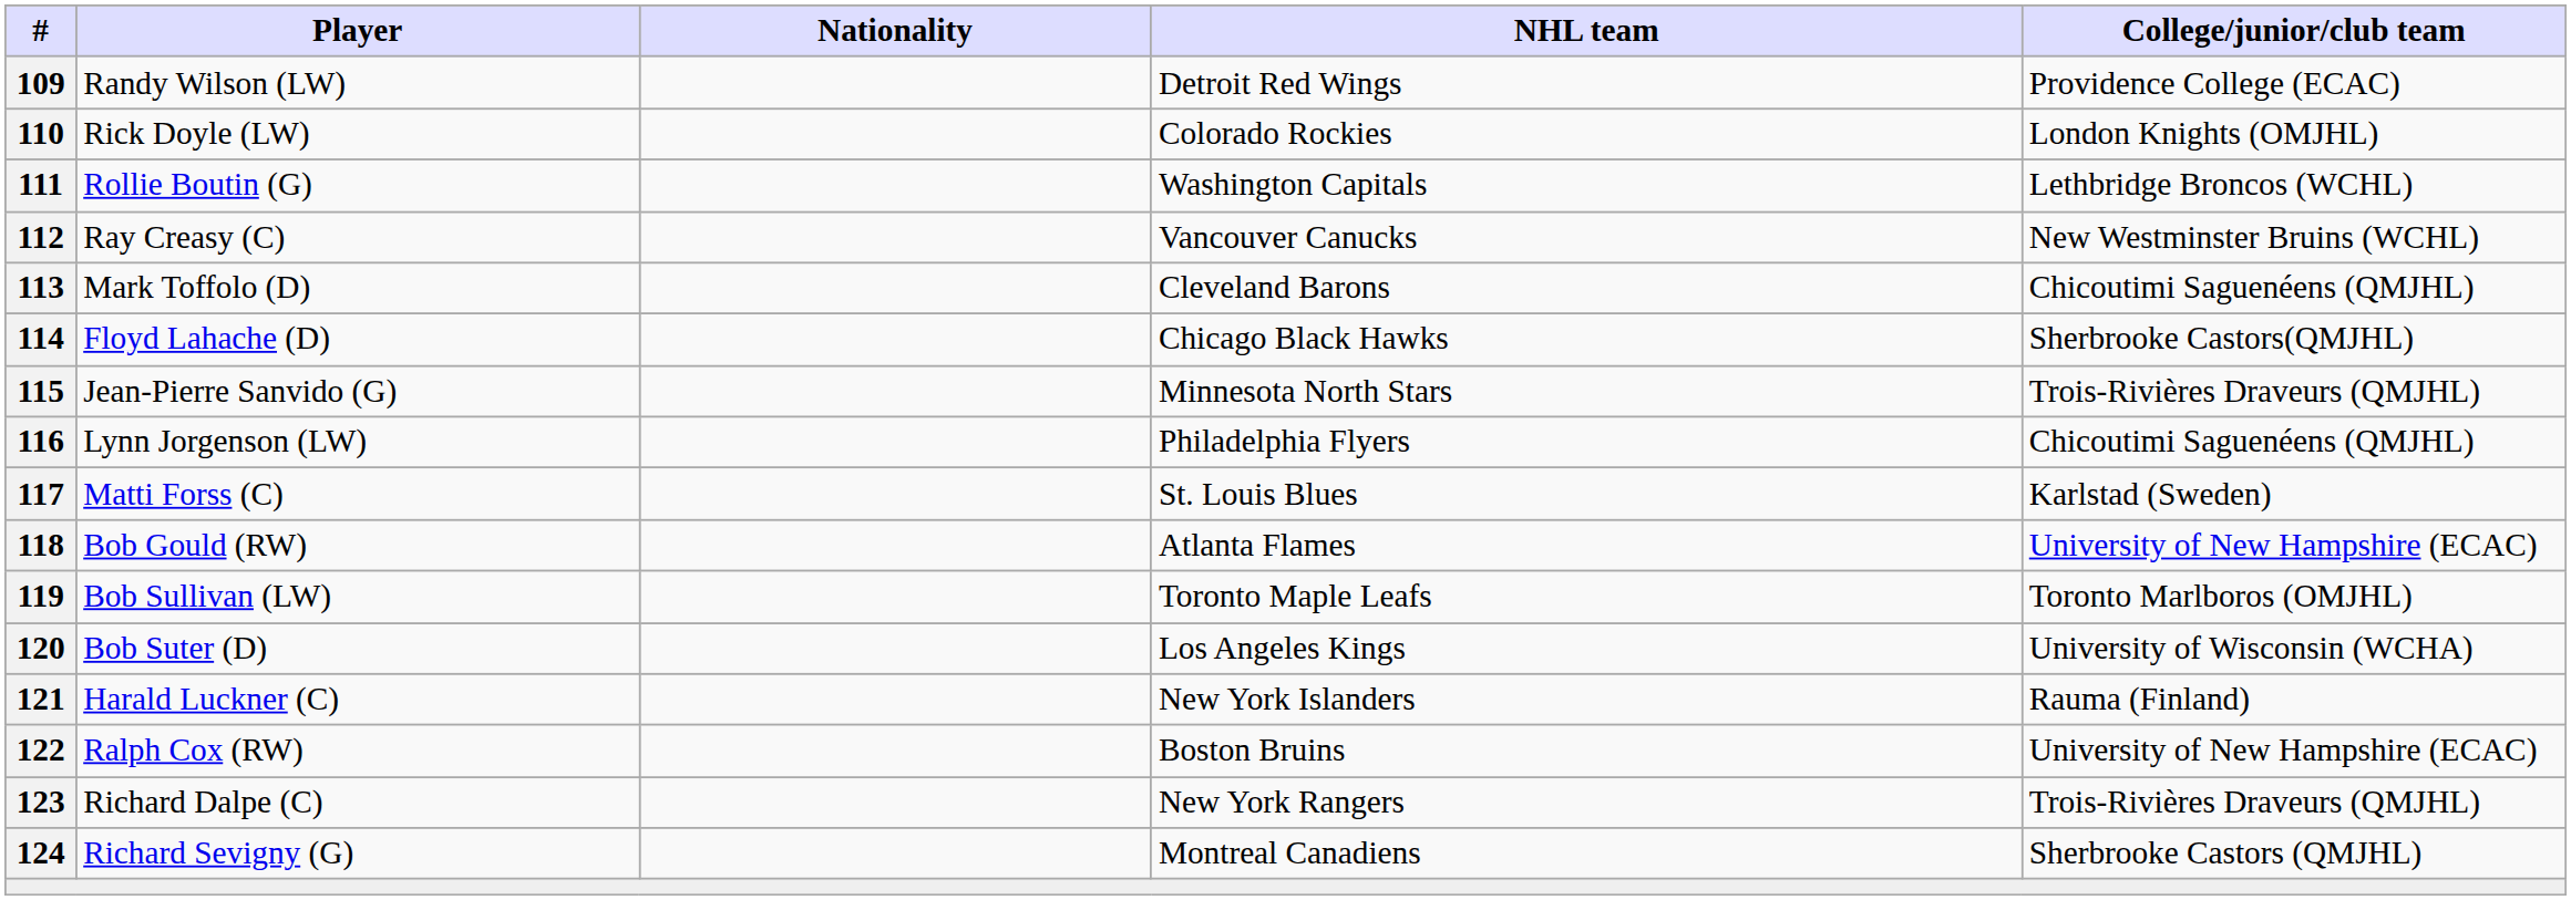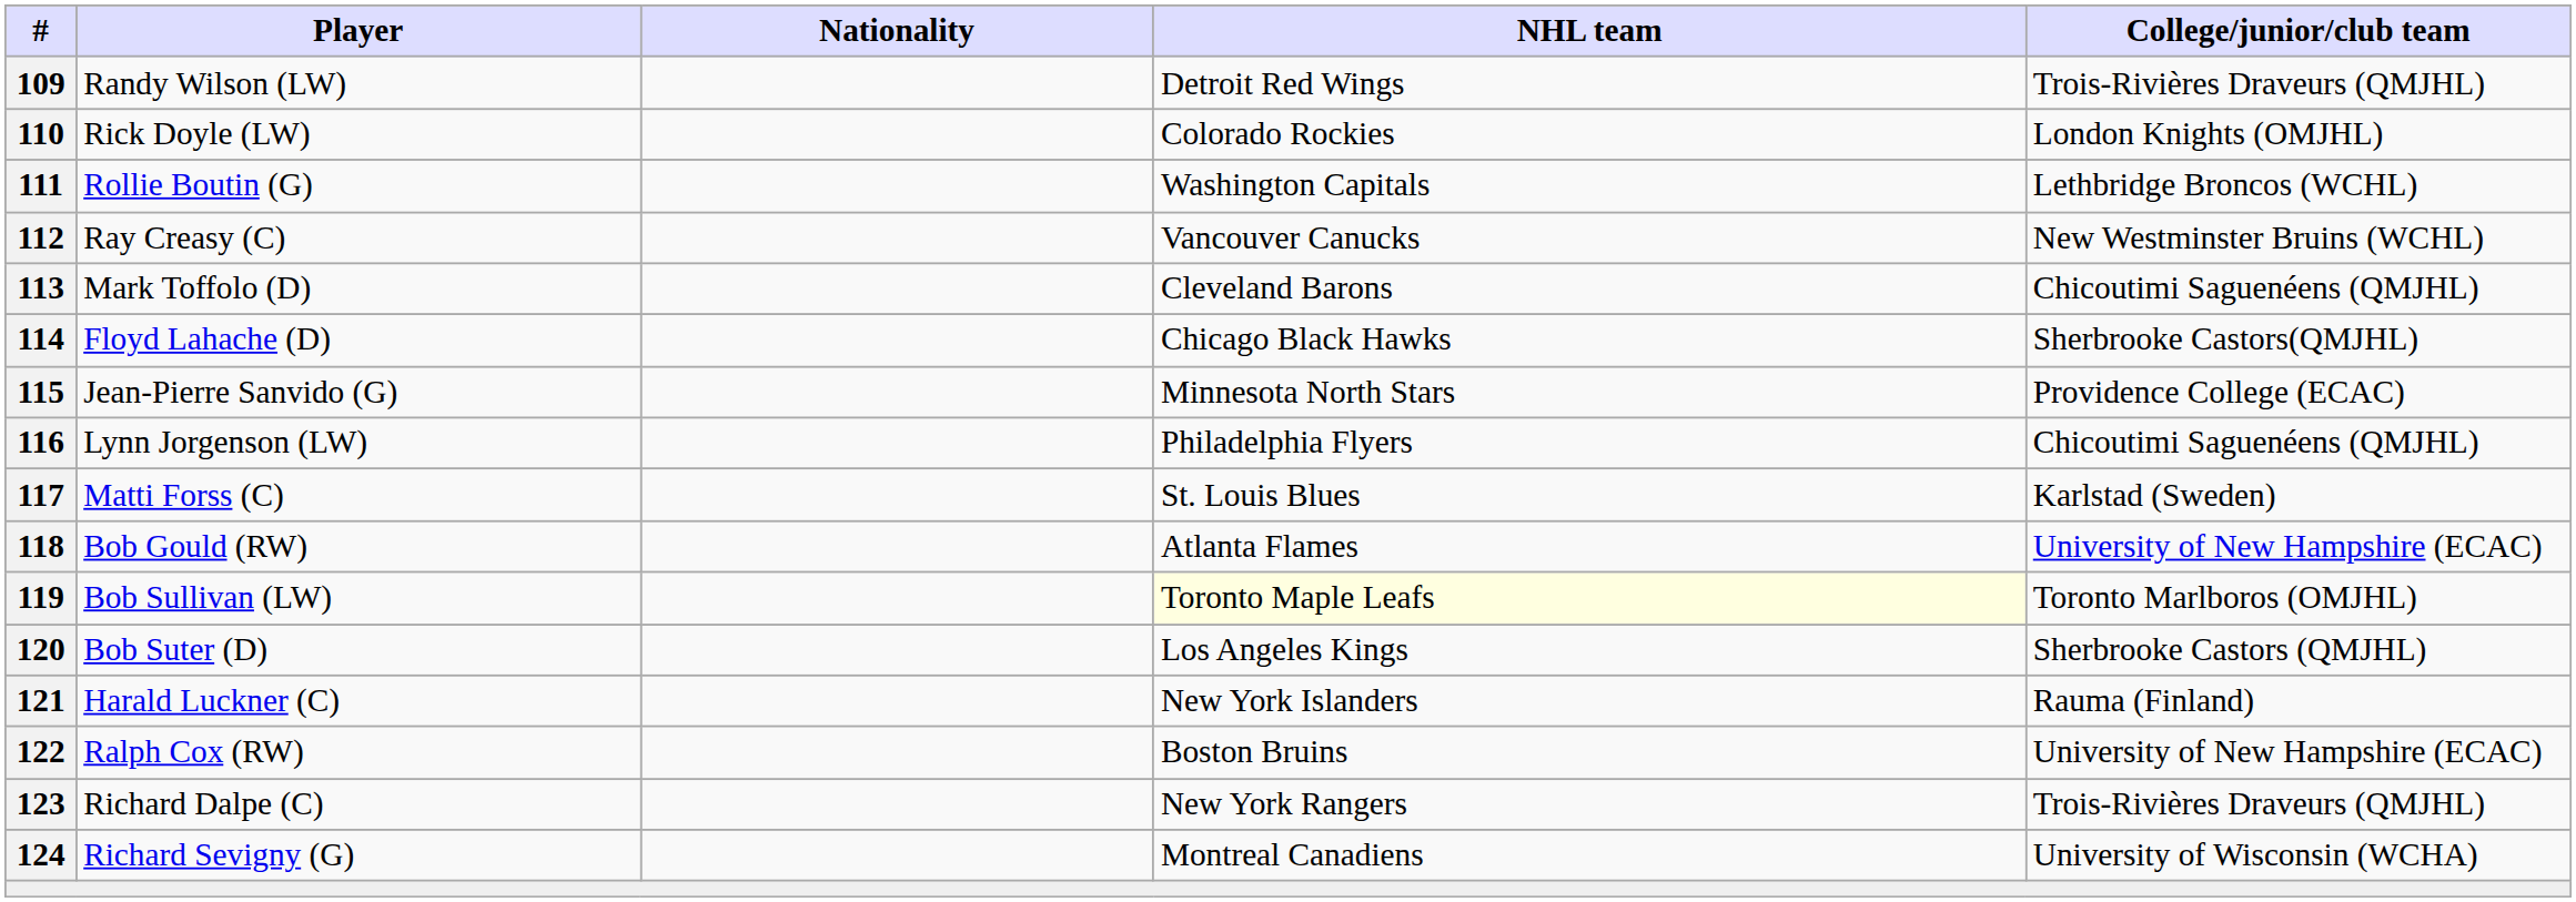 <table class="wikitable" style="width: 100%">
 <tr>
 <th style="background:#ddf; width:2.75%;">#</th>
 <th style="background:#ddf; width:22.0%;">Player</th>
 <th style="background:#ddf; width:20.0%;">Nationality</th>
 <th style="background:#ddf; width:34.0%;">NHL team</th>
 <th style="background:#ddf; width:100.0%;">College/junior/club team</th>
 </tr>
 <tr>
 <th>109</th>
 <td>Randy Wilson (LW)</td>
 <td></td>
 <td>Detroit Red Wings</td>
-<td>Providence College (ECAC)</td>
+<td>Trois-Rivières Draveurs (QMJHL)</td>
 </tr>
 <tr>
 <th>110</th>
 <td>Rick Doyle (LW)</td>
 <td></td>
 <td>Colorado Rockies</td>
 <td>London Knights (OMJHL)</td>
 </tr>
 <tr>
 <th>111</th>
 <td><a href='#'>Rollie Boutin</a> (G)</td>
 <td></td>
 <td>Washington Capitals</td>
 <td>Lethbridge Broncos (WCHL)</td>
 </tr>
 <tr>
 <th>112</th>
 <td>Ray Creasy (C)</td>
 <td></td>
 <td>Vancouver Canucks</td>
 <td>New Westminster Bruins (WCHL)</td>
 </tr>
 <tr>
 <th>113</th>
 <td>Mark Toffolo (D)</td>
 <td></td>
 <td>Cleveland Barons</td>
 <td>Chicoutimi Saguenéens (QMJHL)</td>
 </tr>
 <tr>
 <th>114</th>
 <td><a href='#'>Floyd Lahache</a> (D)</td>
 <td></td>
 <td>Chicago Black Hawks</td>
 <td>Sherbrooke Castors(QMJHL)</td>
 </tr>
 <tr>
 <th>115</th>
 <td>Jean-Pierre Sanvido (G)</td>
 <td></td>
 <td>Minnesota North Stars</td>
-<td>Trois-Rivières Draveurs (QMJHL)</td>
+<td>Providence College (ECAC)</td>
 </tr>
 <tr>
 <th>116</th>
 <td>Lynn Jorgenson (LW)</td>
 <td></td>
 <td>Philadelphia Flyers</td>
 <td>Chicoutimi Saguenéens (QMJHL)</td>
 </tr>
 <tr>
 <th>117</th>
 <td><a href='#'>Matti Forss</a> (C)</td>
 <td></td>
 <td>St. Louis Blues</td>
 <td>Karlstad (Sweden)</td>
 </tr>
 <tr>
 <th>118</th>
 <td><a href='#'>Bob Gould</a> (RW)</td>
 <td></td>
 <td>Atlanta Flames</td>
 <td><a href='#'>University of New Hampshire</a> (ECAC)</td>
 </tr>
 <tr>
 <th>119</th>
 <td><a href='#'>Bob Sullivan</a> (LW)</td>
 <td></td>
-<td>Toronto Maple Leafs</td>
+<td style="background: lightyellow;">Toronto Maple Leafs</td>
 <td>Toronto Marlboros (OMJHL)</td>
 </tr>
 <tr>
 <th>120</th>
 <td><a href='#'>Bob Suter</a> (D)</td>
 <td></td>
 <td>Los Angeles Kings</td>
-<td>University of Wisconsin (WCHA)</td>
+<td>Sherbrooke Castors (QMJHL)</td>
 </tr>
 <tr>
 <th>121</th>
 <td><a href='#'>Harald Luckner</a> (C)</td>
 <td></td>
 <td>New York Islanders</td>
 <td>Rauma (Finland)</td>
 </tr>
 <tr>
 <th>122</th>
 <td><a href='#'>Ralph Cox</a> (RW)</td>
 <td></td>
 <td>Boston Bruins</td>
 <td>University of New Hampshire (ECAC)</td>
 </tr>
 <tr>
 <th>123</th>
 <td>Richard Dalpe (C)</td>
 <td></td>
 <td>New York Rangers</td>
 <td>Trois-Rivières Draveurs (QMJHL)</td>
 </tr>
 <tr>
 <th>124</th>
 <td><a href='#'>Richard Sevigny</a> (G)</td>
 <td></td>
 <td>Montreal Canadiens</td>
-<td>Sherbrooke Castors (QMJHL)</td>
+<td>University of Wisconsin (WCHA)</td>
 </tr>
 <tr>
 <td align=center colspan="6" bgcolor="#efefef"></td>
 </tr>
 </table>
